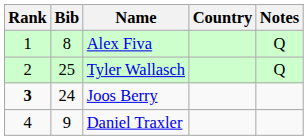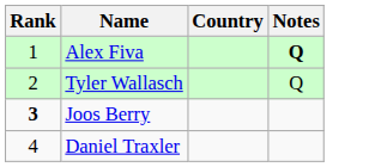 <table class="wikitable" style="text-align:center;">
 <tr>
 <th>Rank</th>
-<th>Bib</th>
 <th>Name</th>
 <th>Country</th>
 <th>Notes</th>
 </tr>
 <tr bgcolor=ccffcc>
 <td>1</td>
-<td>8</td>
 <td align=left><a href='#'>Alex Fiva</a></td>
 <td align=left></td>
-<td>Q</td>
+<td><strong>Q</strong></td>
 </tr>
 <tr bgcolor=ccffcc>
 <td>2</td>
-<td>25</td>
 <td align=left><a href='#'>Tyler Wallasch</a></td>
 <td align=left></td>
 <td>Q</td>
 </tr>
 <tr>
 <td><strong>3</strong></td>
-<td>24</td>
 <td align=left><a href='#'>Joos Berry</a></td>
 <td align=left></td>
 <td></td>
 </tr>
 <tr>
 <td>4</td>
-<td>9</td>
 <td align=left><a href='#'>Daniel Traxler</a></td>
 <td align=left></td>
 <td></td>
 </tr>
 </table>
